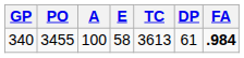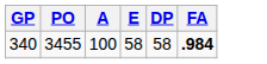 <table class="wikitable">
 <tr>
 <th><a href='#'>GP</a></th>
 <th><a href='#'>PO</a></th>
 <th><a href='#'>A</a></th>
 <th><a href='#'>E</a></th>
-<th><a href='#'>TC</a></th>
 <th><a href='#'>DP</a></th>
 <th><a href='#'>FA</a></th>
 </tr>
 <tr align=center>
 <td>340</td>
 <td>3455</td>
 <td>100</td>
 <td>58</td>
-<td>3613</td>
-<td>61</td>
+<td>58</td>
 <td><strong>.984</strong></td>
 </tr>
 </table>
